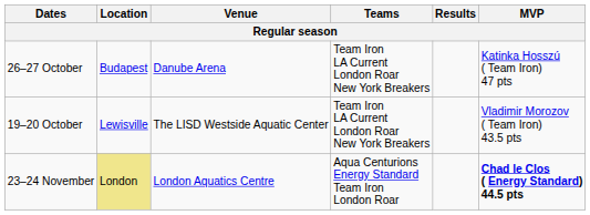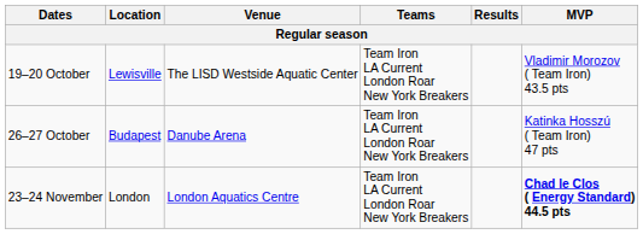 <table class="wikitable">
 <tr>
 <th>Dates</th>
 <th>Location</th>
 <th>Venue</th>
 <th>Teams</th>
 <th>Results</th>
 <th>MVP</th>
 </tr>
 <tr>
 <th colspan="6"><strong>Regular season</strong></th>
 </tr>
 <tr>
+<td>19–20 October</td>
+<td> <a href='#'>Lewisville</a></td>
+<td>The LISD Westside Aquatic Center</td>
+<td> Team Iron<br> LA Current<br> London Roar<br> New York Breakers</td>
+<td style="text-align:center"></td>
+<td valign="center"> <a href='#'>Vladimir Morozov</a><br>( Team Iron)<br>43.5 pts</td>
+</tr>
+<tr>
 <td>26–27 October</td>
 <td> <a href='#'>Budapest</a></td>
 <td><a href='#'>Danube Arena</a></td>
 <td> Team Iron<br> LA Current<br> London Roar<br> New York Breakers</td>
 <td style="text-align:center"></td>
 <td valign="center"> <a href='#'>Katinka Hosszú</a><br>( Team Iron)<br>47 pts</td>
 </tr>
 <tr>
-<td>19–20 October</td>
-<td> <a href='#'>Lewisville</a></td>
-<td>The LISD Westside Aquatic Center</td>
+<td>23–24 November</td>
+<td> London</td>
+<td><a href='#'>London Aquatics Centre</a></td>
 <td> Team Iron<br> LA Current<br> London Roar<br> New York Breakers</td>
-<td style="text-align:center"></td>
-<td valign="center"> <a href='#'>Vladimir Morozov</a><br>( Team Iron)<br>43.5 pts</td>
-</tr>
-<tr>
-<td>23–24 November</td>
-<td style="background: khaki;"> London</td>
-<td><a href='#'>London Aquatics Centre</a></td>
-<td> Aqua Centurions<br> <a href='#'>Energy Standard</a><br> Team Iron<br> London Roar</td>
 <td style="text-align:center"></td>
 <td valign="center"><strong> <a href='#'>Chad le Clos</a><br>( <a href='#'>Energy Standard</a>)<br>44.5 pts</strong></td>
 </tr>
 </table>
